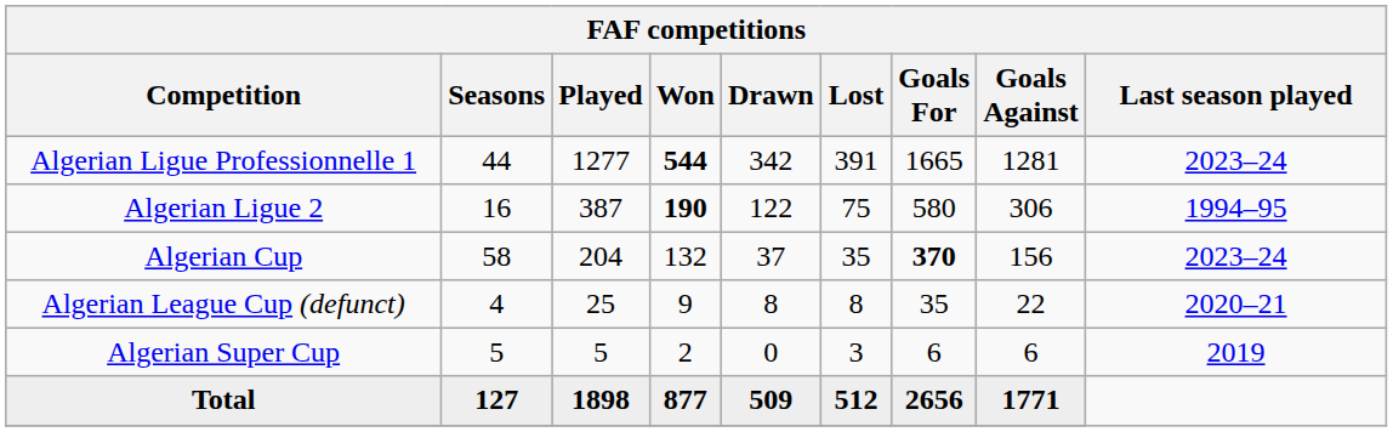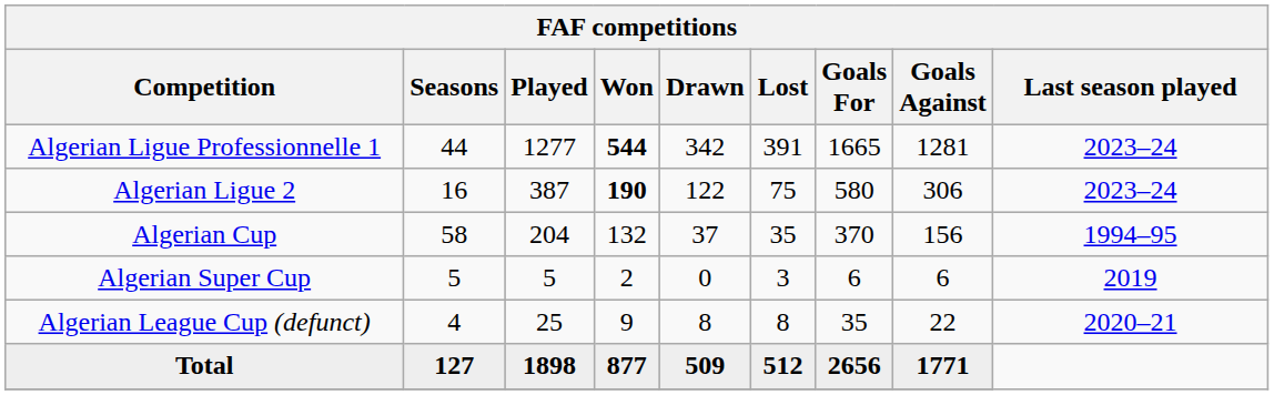 <table class="wikitable" style="font-size:95%; text-align: center;">
 <tr>
 <th colspan="9">FAF competitions</th>
 </tr>
 <tr>
 <th width="220">Competition</th>
 <th width="30">Seasons</th>
 <th width="30">Played</th>
 <th width="30">Won</th>
 <th width="30">Drawn</th>
 <th width="30">Lost</th>
 <th width="30">Goals For</th>
 <th width="30">Goals Against</th>
 <th width="150">Last season played</th>
 </tr>
 <tr>
 <td><a href='#'>Algerian Ligue Professionnelle 1</a></td>
 <td>44</td>
 <td>1277</td>
 <td><strong>544</strong></td>
 <td>342</td>
 <td>391</td>
 <td>1665</td>
 <td>1281</td>
 <td><a href='#'>2023–24</a></td>
 </tr>
 <tr>
 <td><a href='#'>Algerian Ligue 2</a></td>
 <td>16</td>
 <td>387</td>
 <td><strong>190</strong></td>
 <td>122</td>
 <td>75</td>
 <td>580</td>
 <td>306</td>
-<td><a href='#'>1994–95</a></td>
+<td><a href='#'>2023–24</a></td>
 </tr>
 <tr>
 <td><a href='#'>Algerian Cup</a></td>
 <td>58</td>
 <td>204</td>
 <td>132</td>
 <td>37</td>
 <td>35</td>
-<td><strong>370</strong></td>
+<td>370</td>
 <td>156</td>
-<td><a href='#'>2023–24</a></td>
+<td><a href='#'>1994–95</a></td>
+</tr>
+<tr>
+<td><a href='#'>Algerian Super Cup</a></td>
+<td>5</td>
+<td>5</td>
+<td>2</td>
+<td>0</td>
+<td>3</td>
+<td>6</td>
+<td>6</td>
+<td><a href='#'>2019</a></td>
 </tr>
 <tr>
 <td><a href='#'>Algerian League Cup</a> <em>(defunct)</em></td>
 <td>4</td>
 <td>25</td>
 <td>9</td>
 <td>8</td>
 <td>8</td>
 <td>35</td>
 <td>22</td>
 <td><a href='#'>2020–21</a></td>
-</tr>
-<tr>
-<td><a href='#'>Algerian Super Cup</a></td>
-<td>5</td>
-<td>5</td>
-<td>2</td>
-<td>0</td>
-<td>3</td>
-<td>6</td>
-<td>6</td>
-<td><a href='#'>2019</a></td>
 </tr>
 <tr bgcolor=#EEEEEE>
 <td><strong>Total</strong></td>
 <td><strong>127</strong></td>
 <td><strong>1898</strong></td>
 <td><strong>877</strong></td>
 <td><strong>509</strong></td>
 <td><strong>512</strong></td>
 <td><strong>2656</strong></td>
 <td><strong>1771</strong></td>
 </tr>
 <tr>
 </tr>
 </table>
